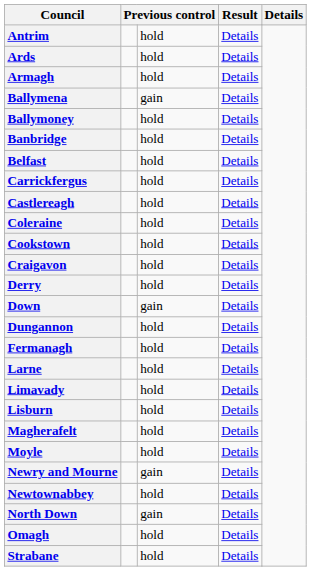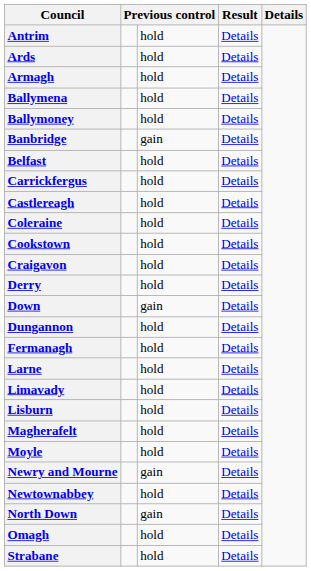 <table class="wikitable sortable" border="1">
 <tr>
 <th scope="col">Council</th>
 <th colspan=2>Previous control</th>
 <th colspan=2>Result</th>
 <th class="unsortable" scope="col">Details</th>
 </tr>
 <tr>
 <th scope="row" style="text-align: left;"><a href='#'>Antrim</a></th>
 <td></td>
 <td> hold</td>
 <td><a href='#'>Details</a></td>
 </tr>
 <tr>
 <th scope="row" style="text-align: left;"><a href='#'>Ards</a></th>
 <td></td>
 <td> hold</td>
 <td><a href='#'>Details</a></td>
 </tr>
 <tr>
 <th scope="row" style="text-align: left;"><a href='#'>Armagh</a></th>
 <td></td>
 <td> hold</td>
 <td><a href='#'>Details</a></td>
 </tr>
 <tr>
 <th scope="row" style="text-align: left;"><a href='#'>Ballymena</a></th>
 <td></td>
-<td> gain</td>
+<td> hold</td>
 <td><a href='#'>Details</a></td>
 </tr>
 <tr>
 <th scope="row" style="text-align: left;"><a href='#'>Ballymoney</a></th>
 <td></td>
 <td> hold</td>
 <td><a href='#'>Details</a></td>
 </tr>
 <tr>
 <th scope="row" style="text-align: left;"><a href='#'>Banbridge</a></th>
 <td></td>
-<td> hold</td>
+<td> gain</td>
 <td><a href='#'>Details</a></td>
 </tr>
 <tr>
 <th scope="row" style="text-align: left;"><a href='#'>Belfast</a></th>
 <td></td>
 <td> hold</td>
 <td><a href='#'>Details</a></td>
 </tr>
 <tr>
 <th scope="row" style="text-align: left;"><a href='#'>Carrickfergus</a></th>
 <td></td>
 <td> hold</td>
 <td><a href='#'>Details</a></td>
 </tr>
 <tr>
 <th scope="row" style="text-align: left;"><a href='#'>Castlereagh</a></th>
 <td></td>
 <td> hold</td>
 <td><a href='#'>Details</a></td>
 </tr>
 <tr>
 <th scope="row" style="text-align: left;"><a href='#'>Coleraine</a></th>
 <td></td>
 <td> hold</td>
 <td><a href='#'>Details</a></td>
 </tr>
 <tr>
 <th scope="row" style="text-align: left;"><a href='#'>Cookstown</a></th>
 <td></td>
 <td> hold</td>
 <td><a href='#'>Details</a></td>
 </tr>
 <tr>
 <th scope="row" style="text-align: left;"><a href='#'>Craigavon</a></th>
 <td></td>
 <td> hold</td>
 <td><a href='#'>Details</a></td>
 </tr>
 <tr>
 <th scope="row" style="text-align: left;"><a href='#'>Derry</a></th>
 <td></td>
 <td> hold</td>
 <td><a href='#'>Details</a></td>
 </tr>
 <tr>
 <th scope="row" style="text-align: left;"><a href='#'>Down</a></th>
 <td></td>
 <td> gain</td>
 <td><a href='#'>Details</a></td>
 </tr>
 <tr>
 <th scope="row" style="text-align: left;"><a href='#'>Dungannon</a></th>
 <td></td>
 <td> hold</td>
 <td><a href='#'>Details</a></td>
 </tr>
 <tr>
 <th scope="row" style="text-align: left;"><a href='#'>Fermanagh</a></th>
 <td></td>
 <td> hold</td>
 <td><a href='#'>Details</a></td>
 </tr>
 <tr>
 <th scope="row" style="text-align: left;"><a href='#'>Larne</a></th>
 <td></td>
 <td> hold</td>
 <td><a href='#'>Details</a></td>
 </tr>
 <tr>
 <th scope="row" style="text-align: left;"><a href='#'>Limavady</a></th>
 <td></td>
 <td> hold</td>
 <td><a href='#'>Details</a></td>
 </tr>
 <tr>
 <th scope="row" style="text-align: left;"><a href='#'>Lisburn</a></th>
 <td></td>
 <td> hold</td>
 <td><a href='#'>Details</a></td>
 </tr>
 <tr>
 <th scope="row" style="text-align: left;"><a href='#'>Magherafelt</a></th>
 <td></td>
 <td> hold</td>
 <td><a href='#'>Details</a></td>
 </tr>
 <tr>
 <th scope="row" style="text-align: left;"><a href='#'>Moyle</a></th>
 <td></td>
 <td> hold</td>
 <td><a href='#'>Details</a></td>
 </tr>
 <tr>
 <th scope="row" style="text-align: left;"><a href='#'>Newry and Mourne</a></th>
 <td></td>
 <td> gain</td>
 <td><a href='#'>Details</a></td>
 </tr>
 <tr>
 <th scope="row" style="text-align: left;"><a href='#'>Newtownabbey</a></th>
 <td></td>
 <td> hold</td>
 <td><a href='#'>Details</a></td>
 </tr>
 <tr>
 <th scope="row" style="text-align: left;"><a href='#'>North Down</a></th>
 <td></td>
 <td> gain</td>
 <td><a href='#'>Details</a></td>
 </tr>
 <tr>
 <th scope="row" style="text-align: left;"><a href='#'>Omagh</a></th>
 <td></td>
 <td> hold</td>
 <td><a href='#'>Details</a></td>
 </tr>
 <tr>
 <th scope="row" style="text-align: left;"><a href='#'>Strabane</a></th>
 <td></td>
 <td> hold</td>
 <td><a href='#'>Details</a></td>
 </tr>
 </table>
